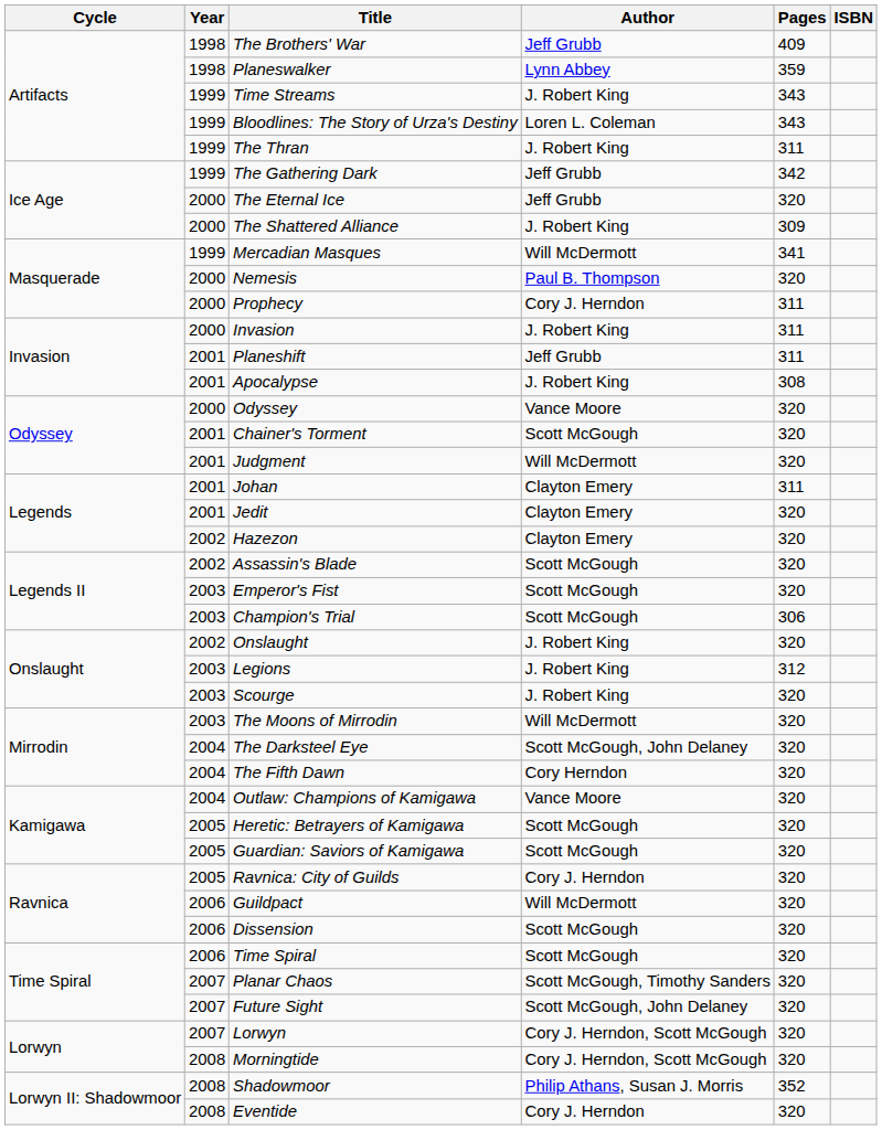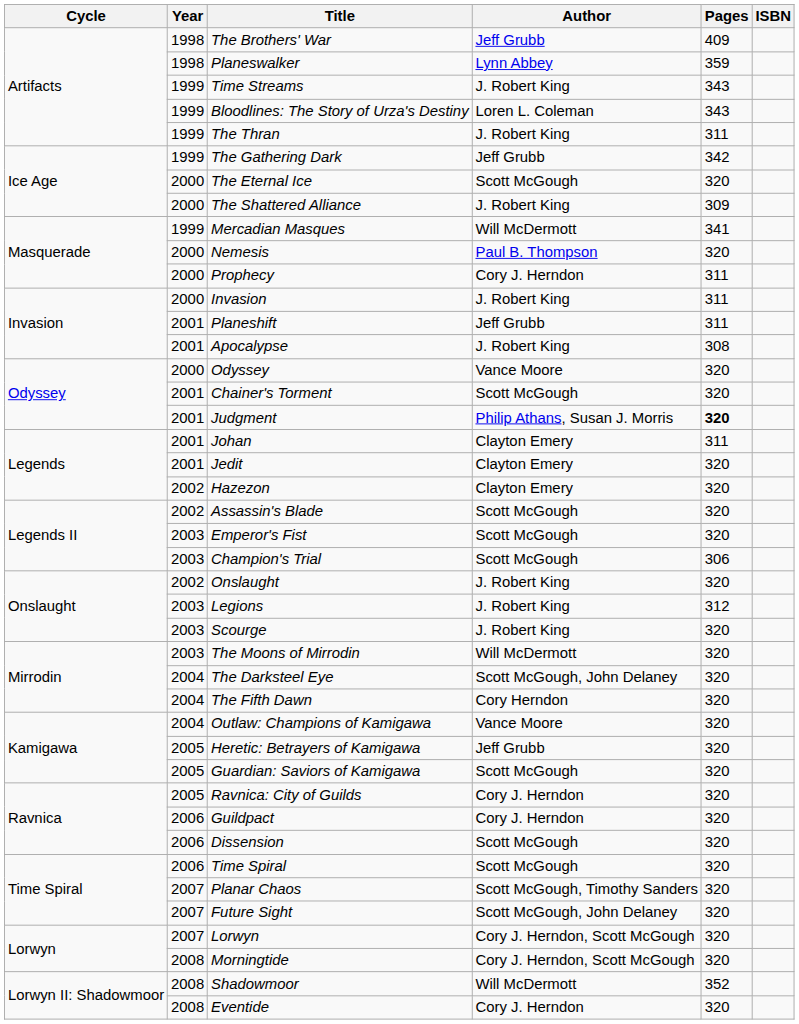 <table class="wikitable">
 <tr>
 <th>Cycle</th>
 <th>Year</th>
 <th>Title</th>
 <th>Author</th>
 <th>Pages</th>
 <th>ISBN</th>
 </tr>
 <tr>
 <td rowspan="5">Artifacts</td>
 <td>1998</td>
 <td><em>The Brothers' War</em></td>
 <td><a href='#'>Jeff Grubb</a></td>
 <td>409</td>
 <td></td>
 </tr>
 <tr>
 <td>1998</td>
 <td><em>Planeswalker</em></td>
 <td><a href='#'>Lynn Abbey</a></td>
 <td>359</td>
 <td></td>
 </tr>
 <tr>
 <td>1999</td>
 <td><em>Time Streams</em></td>
 <td>J. Robert King</td>
 <td>343</td>
 <td></td>
 </tr>
 <tr>
 <td>1999</td>
 <td><em>Bloodlines: The Story of Urza's Destiny</em></td>
 <td>Loren L. Coleman</td>
 <td>343</td>
 <td></td>
 </tr>
 <tr>
 <td>1999</td>
 <td><em>The Thran</em></td>
 <td>J. Robert King</td>
 <td>311</td>
 <td></td>
 </tr>
 <tr>
 <td rowspan="3">Ice Age</td>
 <td>1999</td>
 <td><em>The Gathering Dark</em></td>
 <td>Jeff Grubb</td>
 <td>342</td>
 <td></td>
 </tr>
 <tr>
 <td>2000</td>
 <td><em>The Eternal Ice</em></td>
-<td>Jeff Grubb</td>
+<td>Scott McGough</td>
 <td>320</td>
 <td></td>
 </tr>
 <tr>
 <td>2000</td>
 <td><em>The Shattered Alliance</em></td>
 <td>J. Robert King</td>
 <td>309</td>
 <td></td>
 </tr>
 <tr>
 <td rowspan="3">Masquerade</td>
 <td>1999</td>
 <td><em>Mercadian Masques</em></td>
 <td>Will McDermott</td>
 <td>341</td>
 <td></td>
 </tr>
 <tr>
 <td>2000</td>
 <td><em>Nemesis</em></td>
 <td><a href='#'>Paul B. Thompson</a></td>
 <td>320</td>
 <td></td>
 </tr>
 <tr>
 <td>2000</td>
 <td><em>Prophecy</em></td>
 <td>Cory J. Herndon</td>
 <td>311</td>
 <td></td>
 </tr>
 <tr>
 <td rowspan="3">Invasion</td>
 <td>2000</td>
 <td><em>Invasion</em></td>
 <td>J. Robert King</td>
 <td>311</td>
 <td></td>
 </tr>
 <tr>
 <td>2001</td>
 <td><em>Planeshift</em></td>
 <td>Jeff Grubb</td>
 <td>311</td>
 <td></td>
 </tr>
 <tr>
 <td>2001</td>
 <td><em>Apocalypse</em></td>
 <td>J. Robert King</td>
 <td>308</td>
 <td></td>
 </tr>
 <tr>
 <td rowspan="3"><a href='#'>Odyssey</a></td>
 <td>2000</td>
 <td><em>Odyssey</em></td>
 <td>Vance Moore</td>
 <td>320</td>
 <td></td>
 </tr>
 <tr>
 <td>2001</td>
 <td><em>Chainer's Torment</em></td>
 <td>Scott McGough</td>
 <td>320</td>
 <td></td>
 </tr>
 <tr>
 <td>2001</td>
 <td><em>Judgment</em></td>
-<td>Will McDermott</td>
-<td>320</td>
+<td><a href='#'>Philip Athans</a>, Susan J. Morris</td>
+<td><strong>320</strong></td>
 <td></td>
 </tr>
 <tr>
 <td rowspan="3">Legends</td>
 <td>2001</td>
 <td><em>Johan</em></td>
 <td>Clayton Emery</td>
 <td>311</td>
 <td></td>
 </tr>
 <tr>
 <td>2001</td>
 <td><em>Jedit</em></td>
 <td>Clayton Emery</td>
 <td>320</td>
 <td></td>
 </tr>
 <tr>
 <td>2002</td>
 <td><em>Hazezon</em></td>
 <td>Clayton Emery</td>
 <td>320</td>
 <td></td>
 </tr>
 <tr>
 <td rowspan="3">Legends II</td>
 <td>2002</td>
 <td><em>Assassin's Blade</em></td>
 <td>Scott McGough</td>
 <td>320</td>
 <td></td>
 </tr>
 <tr>
 <td>2003</td>
 <td><em>Emperor's Fist</em></td>
 <td>Scott McGough</td>
 <td>320</td>
 <td></td>
 </tr>
 <tr>
 <td>2003</td>
 <td><em>Champion's Trial</em></td>
 <td>Scott McGough</td>
 <td>306</td>
 <td></td>
 </tr>
 <tr>
 <td rowspan="3">Onslaught</td>
 <td>2002</td>
 <td><em>Onslaught</em></td>
 <td>J. Robert King</td>
 <td>320</td>
 <td></td>
 </tr>
 <tr>
 <td>2003</td>
 <td><em>Legions</em></td>
 <td>J. Robert King</td>
 <td>312</td>
 <td></td>
 </tr>
 <tr>
 <td>2003</td>
 <td><em>Scourge</em></td>
 <td>J. Robert King</td>
 <td>320</td>
 <td></td>
 </tr>
 <tr>
 <td rowspan="3">Mirrodin</td>
 <td>2003</td>
 <td><em>The Moons of Mirrodin</em></td>
 <td>Will McDermott</td>
 <td>320</td>
 <td></td>
 </tr>
 <tr>
 <td>2004</td>
 <td><em>The Darksteel Eye</em></td>
 <td>Scott McGough, John Delaney</td>
 <td>320</td>
 <td></td>
 </tr>
 <tr>
 <td>2004</td>
 <td><em>The Fifth Dawn</em></td>
 <td>Cory Herndon</td>
 <td>320</td>
 <td></td>
 </tr>
 <tr>
 <td rowspan="3">Kamigawa</td>
 <td>2004</td>
 <td><em>Outlaw: Champions of Kamigawa</em></td>
 <td>Vance Moore</td>
 <td>320</td>
 <td></td>
 </tr>
 <tr>
 <td>2005</td>
 <td><em>Heretic: Betrayers of Kamigawa</em></td>
-<td>Scott McGough</td>
+<td>Jeff Grubb</td>
 <td>320</td>
 <td></td>
 </tr>
 <tr>
 <td>2005</td>
 <td><em>Guardian: Saviors of Kamigawa</em></td>
 <td>Scott McGough</td>
 <td>320</td>
 <td></td>
 </tr>
 <tr>
 <td rowspan="3">Ravnica</td>
 <td>2005</td>
 <td><em>Ravnica: City of Guilds</em></td>
 <td>Cory J. Herndon</td>
 <td>320</td>
 <td></td>
 </tr>
 <tr>
 <td>2006</td>
 <td><em>Guildpact</em></td>
-<td>Will McDermott</td>
+<td>Cory J. Herndon</td>
 <td>320</td>
 <td></td>
 </tr>
 <tr>
 <td>2006</td>
 <td><em>Dissension</em></td>
 <td>Scott McGough</td>
 <td>320</td>
 <td></td>
 </tr>
 <tr>
 <td rowspan="3">Time Spiral</td>
 <td>2006</td>
 <td><em>Time Spiral</em></td>
 <td>Scott McGough</td>
 <td>320</td>
 <td></td>
 </tr>
 <tr>
 <td>2007</td>
 <td><em>Planar Chaos</em></td>
 <td>Scott McGough, Timothy Sanders</td>
 <td>320</td>
 <td></td>
 </tr>
 <tr>
 <td>2007</td>
 <td><em>Future Sight</em></td>
 <td>Scott McGough, John Delaney</td>
 <td>320</td>
 <td></td>
 </tr>
 <tr>
 <td rowspan="2">Lorwyn</td>
 <td>2007</td>
 <td><em>Lorwyn</em></td>
 <td>Cory J. Herndon, Scott McGough</td>
 <td>320</td>
 <td></td>
 </tr>
 <tr>
 <td>2008</td>
 <td><em>Morningtide</em></td>
 <td>Cory J. Herndon, Scott McGough</td>
 <td>320</td>
 <td></td>
 </tr>
 <tr>
 <td rowspan="2">Lorwyn II: Shadowmoor</td>
 <td>2008</td>
 <td><em>Shadowmoor</em></td>
-<td><a href='#'>Philip Athans</a>, Susan J. Morris</td>
+<td>Will McDermott</td>
 <td>352</td>
 <td></td>
 </tr>
 <tr>
 <td>2008</td>
 <td><em>Eventide</em></td>
 <td>Cory J. Herndon</td>
 <td>320</td>
 <td></td>
 </tr>
 </table>
